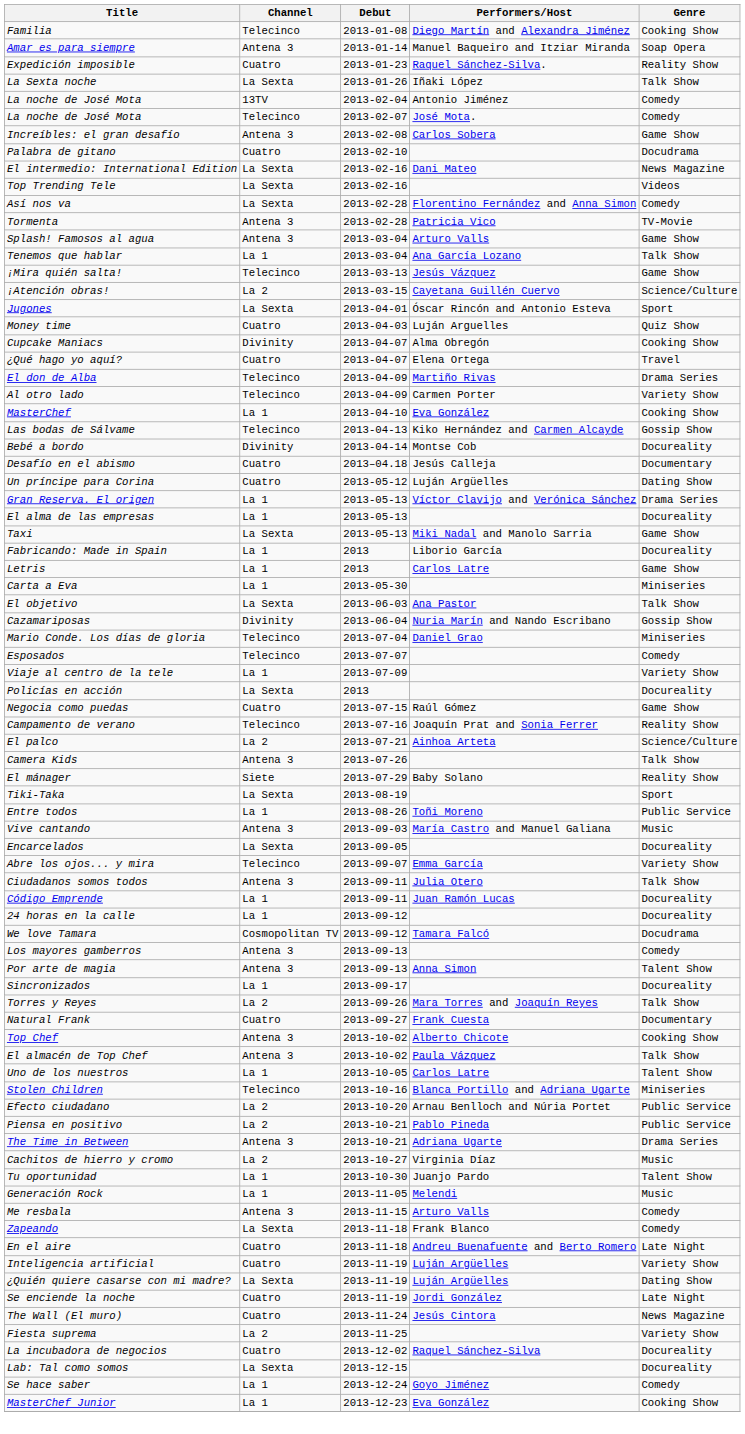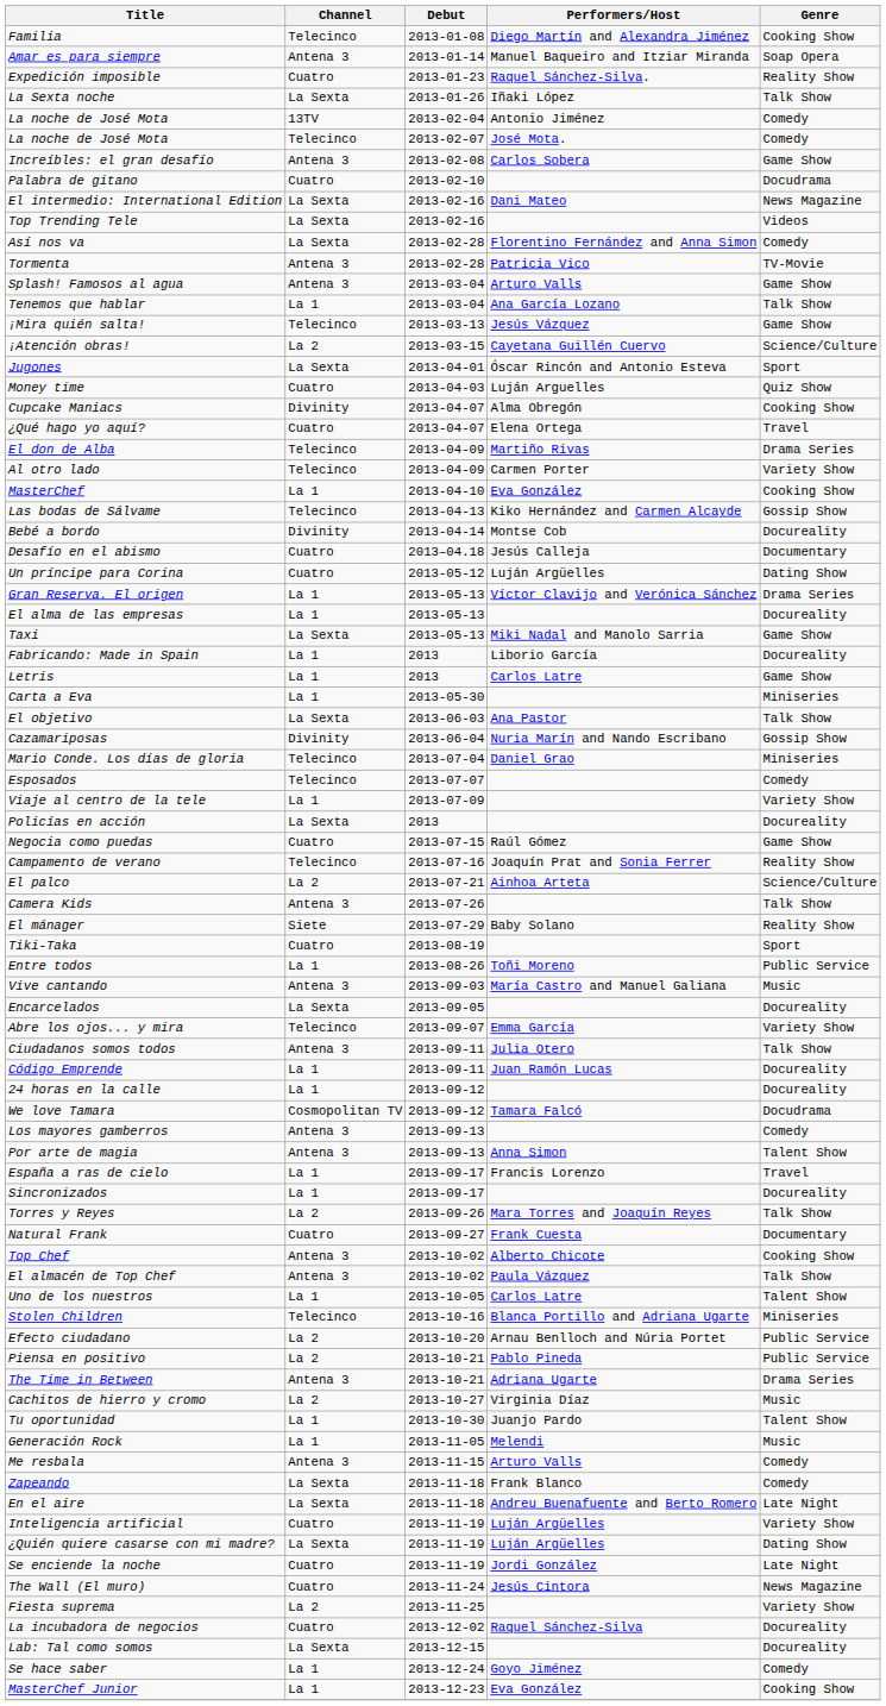 <table class="wikitable sortable">
 <tr>
 <th>Title</th>
 <th>Channel</th>
 <th>Debut</th>
 <th>Performers/Host</th>
 <th>Genre</th>
 </tr>
 <tr>
 <td><em>Familia</em></td>
 <td>Telecinco</td>
 <td>2013-01-08</td>
 <td><a href='#'>Diego Martín</a> and  <a href='#'>Alexandra Jiménez</a></td>
 <td>Cooking Show</td>
 </tr>
 <tr>
 <td><em><a href='#'>Amar es para siempre</a></em></td>
 <td>Antena 3</td>
 <td>2013-01-14</td>
 <td>Manuel Baqueiro and Itziar Miranda</td>
 <td>Soap Opera</td>
 </tr>
 <tr>
 <td><em> Expedición imposible</em></td>
 <td>Cuatro</td>
 <td>2013-01-23</td>
 <td><a href='#'>Raquel Sánchez-Silva</a>.</td>
 <td>Reality Show</td>
 </tr>
 <tr>
 <td><em> La Sexta noche</em></td>
 <td>La Sexta</td>
 <td>2013-01-26</td>
 <td>Iñaki López</td>
 <td>Talk Show</td>
 </tr>
 <tr>
 <td><em>La noche de José Mota</em></td>
 <td>13TV</td>
 <td>2013-02-04</td>
 <td>Antonio Jiménez</td>
 <td>Comedy</td>
 </tr>
 <tr>
 <td><em>La noche de José Mota</em></td>
 <td>Telecinco</td>
 <td>2013-02-07</td>
 <td><a href='#'>José Mota</a>.</td>
 <td>Comedy</td>
 </tr>
 <tr>
 <td><em>Increíbles: el gran desafío</em></td>
 <td>Antena 3</td>
 <td>2013-02-08</td>
 <td><a href='#'>Carlos Sobera</a></td>
 <td>Game Show</td>
 </tr>
 <tr>
 <td><em>Palabra de gitano</em></td>
 <td>Cuatro</td>
 <td>2013-02-10</td>
 <td></td>
 <td>Docudrama</td>
 </tr>
 <tr>
 <td><em> El intermedio: International Edition</em></td>
 <td>La Sexta</td>
 <td>2013-02-16</td>
 <td><a href='#'>Dani Mateo</a></td>
 <td>News Magazine</td>
 </tr>
 <tr>
 <td><em>Top Trending Tele</em></td>
 <td>La Sexta</td>
 <td>2013-02-16</td>
 <td></td>
 <td>Videos</td>
 </tr>
 <tr>
 <td><em>Así nos va</em></td>
 <td>La Sexta</td>
 <td>2013-02-28</td>
 <td><a href='#'>Florentino Fernández</a> and <a href='#'>Anna Simon</a></td>
 <td>Comedy</td>
 </tr>
 <tr>
 <td><em> Tormenta</em></td>
 <td>Antena 3</td>
 <td>2013-02-28</td>
 <td><a href='#'>Patricia Vico</a></td>
 <td>TV-Movie</td>
 </tr>
 <tr>
 <td><em>Splash! Famosos al agua</em></td>
 <td>Antena 3</td>
 <td>2013-03-04</td>
 <td><a href='#'>Arturo Valls</a></td>
 <td>Game Show</td>
 </tr>
 <tr>
 <td><em>  Tenemos que hablar</em></td>
 <td>La 1</td>
 <td>2013-03-04</td>
 <td><a href='#'>Ana García Lozano</a></td>
 <td>Talk Show</td>
 </tr>
 <tr>
 <td><em> ¡Mira quién salta!</em></td>
 <td>Telecinco</td>
 <td>2013-03-13</td>
 <td><a href='#'>Jesús Vázquez</a></td>
 <td>Game Show</td>
 </tr>
 <tr>
 <td><em> ¡Atención obras!</em></td>
 <td>La 2</td>
 <td>2013-03-15</td>
 <td><a href='#'>Cayetana Guillén Cuervo</a></td>
 <td>Science/Culture</td>
 </tr>
 <tr>
 <td><em><a href='#'>Jugones</a></em></td>
 <td>La Sexta</td>
 <td>2013-04-01</td>
 <td>Óscar Rincón and Antonio Esteva</td>
 <td>Sport</td>
 </tr>
 <tr>
 <td><em>Money time</em></td>
 <td>Cuatro</td>
 <td>2013-04-03</td>
 <td>Luján Arguelles</td>
 <td>Quiz Show</td>
 </tr>
 <tr>
 <td><em> Cupcake Maniacs</em></td>
 <td>Divinity</td>
 <td>2013-04-07</td>
 <td>Alma Obregón</td>
 <td>Cooking Show</td>
 </tr>
 <tr>
 <td><em> ¿Qué hago yo aquí?</em></td>
 <td>Cuatro</td>
 <td>2013-04-07</td>
 <td>Elena Ortega</td>
 <td>Travel</td>
 </tr>
 <tr>
 <td><em> <a href='#'>El don de Alba</a></em></td>
 <td>Telecinco</td>
 <td>2013-04-09</td>
 <td><a href='#'>Martiño Rivas</a></td>
 <td>Drama Series</td>
 </tr>
 <tr>
 <td><em>Al otro lado</em></td>
 <td>Telecinco</td>
 <td>2013-04-09</td>
 <td>Carmen Porter</td>
 <td>Variety Show</td>
 </tr>
 <tr>
 <td><em> <a href='#'>MasterChef</a></em></td>
 <td>La 1</td>
 <td>2013-04-10</td>
 <td><a href='#'>Eva González</a></td>
 <td>Cooking Show</td>
 </tr>
 <tr>
 <td><em> Las bodas de Sálvame</em></td>
 <td>Telecinco</td>
 <td>2013-04-13</td>
 <td>Kiko Hernández and <a href='#'>Carmen Alcayde</a></td>
 <td>Gossip Show</td>
 </tr>
 <tr>
 <td><em>Bebé a bordo</em></td>
 <td>Divinity</td>
 <td>2013-04-14</td>
 <td>Montse Cob</td>
 <td>Docureality</td>
 </tr>
 <tr>
 <td><em>Desafío en el abismo</em></td>
 <td>Cuatro</td>
 <td>2013–04.18</td>
 <td>Jesús Calleja</td>
 <td>Documentary</td>
 </tr>
 <tr>
 <td><em>Un príncipe para Corina</em></td>
 <td>Cuatro</td>
 <td>2013-05-12</td>
 <td>Luján Argüelles</td>
 <td>Dating Show</td>
 </tr>
 <tr>
 <td><em> <a href='#'>Gran Reserva. El origen</a></em></td>
 <td>La 1</td>
 <td>2013-05-13</td>
 <td><a href='#'>Víctor Clavijo</a> and <a href='#'>Verónica Sánchez</a></td>
 <td>Drama Series</td>
 </tr>
 <tr>
 <td><em> El alma de las empresas</em></td>
 <td>La 1</td>
 <td>2013-05-13</td>
 <td></td>
 <td>Docureality</td>
 </tr>
 <tr>
 <td><em> Taxi</em></td>
 <td>La Sexta</td>
 <td>2013-05-13</td>
 <td><a href='#'>Miki Nadal</a> and  Manolo Sarria</td>
 <td>Game Show</td>
 </tr>
 <tr>
 <td><em>Fabricando: Made in Spain</em></td>
 <td>La 1</td>
 <td>2013</td>
 <td>Liborio García</td>
 <td>Docureality</td>
 </tr>
 <tr>
 <td><em>Letris</em></td>
 <td>La 1</td>
 <td>2013</td>
 <td><a href='#'>Carlos Latre</a></td>
 <td>Game Show</td>
 </tr>
 <tr>
 <td><em>Carta a Eva</em></td>
 <td>La 1</td>
 <td>2013-05-30</td>
 <td></td>
 <td>Miniseries</td>
 </tr>
 <tr>
 <td><em> El objetivo</em></td>
 <td>La Sexta</td>
 <td>2013-06-03</td>
 <td><a href='#'>Ana Pastor</a></td>
 <td>Talk Show</td>
 </tr>
 <tr>
 <td><em>Cazamariposas</em></td>
 <td>Divinity</td>
 <td>2013-06-04</td>
 <td><a href='#'>Nuria Marín</a> and Nando Escribano</td>
 <td>Gossip Show</td>
 </tr>
 <tr>
 <td><em>Mario Conde. Los días de gloria</em></td>
 <td>Telecinco</td>
 <td>2013-07-04</td>
 <td><a href='#'>Daniel Grao</a></td>
 <td>Miniseries</td>
 </tr>
 <tr>
 <td><em>Esposados</em></td>
 <td>Telecinco</td>
 <td>2013-07-07</td>
 <td></td>
 <td>Comedy</td>
 </tr>
 <tr>
 <td><em> Viaje al centro de la tele</em></td>
 <td>La 1</td>
 <td>2013-07-09</td>
 <td></td>
 <td>Variety Show</td>
 </tr>
 <tr>
 <td><em> Policías en acción</em></td>
 <td>La Sexta</td>
 <td>2013</td>
 <td></td>
 <td>Docureality</td>
 </tr>
 <tr>
 <td><em>Negocia como puedas</em></td>
 <td>Cuatro</td>
 <td>2013-07-15</td>
 <td>Raúl Gómez</td>
 <td>Game Show</td>
 </tr>
 <tr>
 <td><em> Campamento de verano</em></td>
 <td>Telecinco</td>
 <td>2013-07-16</td>
 <td>Joaquín Prat and <a href='#'>Sonia Ferrer</a></td>
 <td>Reality Show</td>
 </tr>
 <tr>
 <td><em>El palco</em></td>
 <td>La 2</td>
 <td>2013-07-21</td>
 <td><a href='#'>Ainhoa Arteta</a></td>
 <td>Science/Culture</td>
 </tr>
 <tr>
 <td><em>  Camera Kids</em></td>
 <td>Antena 3</td>
 <td>2013-07-26</td>
 <td></td>
 <td>Talk Show</td>
 </tr>
 <tr>
 <td><em>El mánager</em></td>
 <td>Siete</td>
 <td>2013-07-29</td>
 <td>Baby Solano</td>
 <td>Reality Show</td>
 </tr>
 <tr>
 <td><em>Tiki-Taka</em></td>
-<td>La Sexta</td>
+<td>Cuatro</td>
 <td>2013-08-19</td>
 <td></td>
 <td>Sport</td>
 </tr>
 <tr>
 <td><em> Entre todos</em></td>
 <td>La 1</td>
 <td>2013-08-26</td>
 <td><a href='#'>Toñi Moreno</a></td>
 <td>Public Service</td>
 </tr>
 <tr>
 <td><em>Vive cantando</em></td>
 <td>Antena 3</td>
 <td>2013-09-03</td>
 <td><a href='#'>María Castro</a> and Manuel Galiana</td>
 <td>Music</td>
 </tr>
 <tr>
 <td><em>Encarcelados</em></td>
 <td>La Sexta</td>
 <td>2013-09-05</td>
 <td></td>
 <td>Docureality</td>
 </tr>
 <tr>
 <td><em> Abre los ojos... y mira</em></td>
 <td>Telecinco</td>
 <td>2013-09-07</td>
 <td><a href='#'>Emma García</a></td>
 <td>Variety Show</td>
 </tr>
 <tr>
 <td><em> Ciudadanos somos todos</em></td>
 <td>Antena 3</td>
 <td>2013-09-11</td>
 <td><a href='#'>Julia Otero</a></td>
 <td>Talk Show</td>
 </tr>
 <tr>
 <td><em> <a href='#'>Código Emprende</a></em></td>
 <td>La 1</td>
 <td>2013-09-11</td>
 <td><a href='#'>Juan Ramón Lucas</a></td>
 <td>Docureality</td>
 </tr>
 <tr>
 <td><em> 24 horas en la calle</em></td>
 <td>La 1</td>
 <td>2013-09-12</td>
 <td></td>
 <td>Docureality</td>
 </tr>
 <tr>
 <td><em>We love Tamara</em></td>
 <td>Cosmopolitan TV</td>
 <td>2013-09-12</td>
 <td><a href='#'>Tamara Falcó</a></td>
 <td>Docudrama</td>
 </tr>
 <tr>
 <td><em> Los mayores gamberros</em></td>
 <td>Antena 3</td>
 <td>2013-09-13</td>
 <td></td>
 <td>Comedy</td>
 </tr>
 <tr>
 <td><em> Por arte de magia</em></td>
 <td>Antena 3</td>
 <td>2013-09-13</td>
 <td><a href='#'>Anna Simon</a></td>
 <td>Talent Show</td>
+</tr>
+<tr>
+<td><em>España a ras de cielo</em></td>
+<td>La 1</td>
+<td>2013-09-17</td>
+<td>Francis Lorenzo</td>
+<td>Travel</td>
 </tr>
 <tr>
 <td><em>Sincronizados</em></td>
 <td>La 1</td>
 <td>2013-09-17</td>
 <td></td>
 <td>Docureality</td>
 </tr>
 <tr>
 <td><em>Torres y Reyes</em></td>
 <td>La 2</td>
 <td>2013-09-26</td>
 <td><a href='#'>Mara Torres</a> and <a href='#'>Joaquín Reyes</a></td>
 <td>Talk Show</td>
 </tr>
 <tr>
 <td><em>Natural Frank</em></td>
 <td>Cuatro</td>
 <td>2013-09-27</td>
 <td><a href='#'>Frank Cuesta</a></td>
 <td>Documentary</td>
 </tr>
 <tr>
 <td><em> <a href='#'>Top Chef</a></em></td>
 <td>Antena 3</td>
 <td>2013-10-02</td>
 <td><a href='#'>Alberto Chicote</a></td>
 <td>Cooking Show</td>
 </tr>
 <tr>
 <td><em>El almacén de Top Chef</em></td>
 <td>Antena 3</td>
 <td>2013-10-02</td>
 <td><a href='#'>Paula Vázquez</a></td>
 <td>Talk Show</td>
 </tr>
 <tr>
 <td><em>Uno de los nuestros</em></td>
 <td>La 1</td>
 <td>2013-10-05</td>
 <td><a href='#'>Carlos Latre</a></td>
 <td>Talent Show</td>
 </tr>
 <tr>
 <td><em> <a href='#'>Stolen Children</a></em></td>
 <td>Telecinco</td>
 <td>2013-10-16</td>
 <td><a href='#'>Blanca Portillo</a> and <a href='#'>Adriana Ugarte</a></td>
 <td>Miniseries</td>
 </tr>
 <tr>
 <td><em>Efecto ciudadano</em></td>
 <td>La 2</td>
 <td>2013-10-20</td>
 <td>Arnau Benlloch and Núria Portet</td>
 <td>Public Service</td>
 </tr>
 <tr>
 <td><em>Piensa en positivo</em></td>
 <td>La 2</td>
 <td>2013-10-21</td>
 <td><a href='#'>Pablo Pineda</a></td>
 <td>Public Service</td>
 </tr>
 <tr>
 <td><em> <a href='#'>The Time in Between</a></em></td>
 <td>Antena 3</td>
 <td>2013-10-21</td>
 <td><a href='#'>Adriana Ugarte</a></td>
 <td>Drama Series</td>
 </tr>
 <tr>
 <td><em>Cachitos de hierro y cromo</em></td>
 <td>La 2</td>
 <td>2013-10-27</td>
 <td>Virginia Díaz</td>
 <td>Music</td>
 </tr>
 <tr>
 <td><em> Tu oportunidad</em></td>
 <td>La 1</td>
 <td>2013-10-30</td>
 <td>Juanjo Pardo</td>
 <td>Talent Show</td>
 </tr>
 <tr>
 <td><em>Generación Rock</em></td>
 <td>La 1</td>
 <td>2013-11-05</td>
 <td><a href='#'>Melendi</a></td>
 <td>Music</td>
 </tr>
 <tr>
 <td><em> Me resbala</em></td>
 <td>Antena 3</td>
 <td>2013-11-15</td>
 <td><a href='#'>Arturo Valls</a></td>
 <td>Comedy</td>
 </tr>
 <tr>
 <td><em> <a href='#'>Zapeando</a></em></td>
 <td>La Sexta</td>
 <td>2013-11-18</td>
 <td>Frank Blanco</td>
 <td>Comedy</td>
 </tr>
 <tr>
 <td><em> En el aire</em></td>
-<td>Cuatro</td>
+<td>La Sexta</td>
 <td>2013-11-18</td>
 <td><a href='#'>Andreu Buenafuente</a> and  <a href='#'>Berto Romero</a></td>
 <td>Late Night</td>
 </tr>
 <tr>
 <td><em>Inteligencia artificial</em></td>
 <td>Cuatro</td>
 <td>2013-11-19</td>
 <td><a href='#'>Luján Argüelles</a></td>
 <td>Variety Show</td>
 </tr>
 <tr>
 <td><em> ¿Quién quiere casarse con mi madre?</em></td>
 <td>La Sexta</td>
 <td>2013-11-19</td>
 <td><a href='#'>Luján Argüelles</a></td>
 <td>Dating Show</td>
 </tr>
 <tr>
 <td><em>Se enciende la noche</em></td>
 <td>Cuatro</td>
 <td>2013-11-19</td>
 <td><a href='#'>Jordi González</a></td>
 <td>Late Night</td>
 </tr>
 <tr>
 <td><em>The Wall (El muro)</em></td>
 <td>Cuatro</td>
 <td>2013-11-24</td>
 <td><a href='#'>Jesús Cintora</a></td>
 <td>News Magazine</td>
 </tr>
 <tr>
 <td><em> Fiesta suprema</em></td>
 <td>La 2</td>
 <td>2013-11-25</td>
 <td></td>
 <td>Variety Show</td>
 </tr>
 <tr>
 <td><em> La incubadora de negocios</em></td>
 <td>Cuatro</td>
 <td>2013-12-02</td>
 <td><a href='#'>Raquel Sánchez-Silva</a></td>
 <td>Docureality</td>
 </tr>
 <tr>
 <td><em>Lab: Tal como somos</em></td>
 <td>La Sexta</td>
 <td>2013-12-15</td>
 <td></td>
 <td>Docureality</td>
 </tr>
 <tr>
 <td><em> Se hace saber</em></td>
 <td>La 1</td>
 <td>2013-12-24</td>
 <td><a href='#'>Goyo Jiménez</a></td>
 <td>Comedy</td>
 </tr>
 <tr>
 <td><em><a href='#'>MasterChef Junior</a></em></td>
 <td>La 1</td>
 <td>2013-12-23</td>
 <td><a href='#'>Eva González</a></td>
 <td>Cooking Show</td>
 </tr>
 <tr>
 </tr>
 </table>
